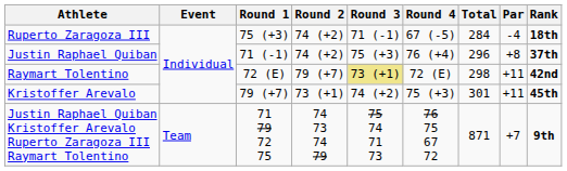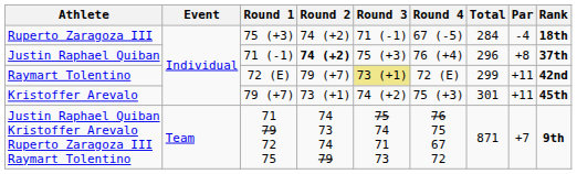 <table class=wikitable style="font-size:90%">
 <tr>
 <th>Athlete</th>
 <th>Event</th>
 <th>Round 1</th>
 <th>Round 2</th>
 <th>Round 3</th>
 <th>Round 4</th>
 <th>Total</th>
 <th>Par</th>
 <th>Rank</th>
 </tr>
 <tr>
 <td><a href='#'>Ruperto Zaragoza III</a></td>
 <td rowspan=4><a href='#'>Individual</a></td>
 <td align=center>75 (+3)</td>
 <td align=center>74 (+2)</td>
 <td align=center>71 (-1)</td>
 <td align=center>67 (-5)</td>
 <td align=center>284</td>
 <td align=center>-4</td>
 <td align=center><strong>18th</strong></td>
 </tr>
 <tr>
 <td><a href='#'>Justin Raphael Quiban</a></td>
 <td align=center>71 (-1)</td>
-<td align=center>74 (+2)</td>
+<td align=center><strong>74 (+2)</strong></td>
 <td align=center>75 (+3)</td>
 <td align=center>76 (+4)</td>
 <td align=center>296</td>
 <td align=center>+8</td>
 <td align=center><strong>37th</strong></td>
 </tr>
 <tr>
 <td><a href='#'>Raymart Tolentino</a></td>
 <td align=center>72 (E)</td>
 <td align=center>79 (+7)</td>
 <td align=center style="background: khaki;">73 (+1)</td>
 <td align=center>72 (E)</td>
-<td align=center>298</td>
+<td align=center>299</td>
 <td align=center>+11</td>
 <td align=center><strong>42nd</strong></td>
 </tr>
 <tr>
 <td><a href='#'>Kristoffer Arevalo</a></td>
 <td align=center>79 (+7)</td>
 <td align=center>73 (+1)</td>
 <td align=center>74 (+2)</td>
 <td align=center>75 (+3)</td>
 <td align=center>301</td>
 <td align=center>+11</td>
 <td align=center><strong>45th</strong></td>
 </tr>
 <tr>
 <td><a href='#'>Justin Raphael Quiban</a><br><a href='#'>Kristoffer Arevalo</a><br><a href='#'>Ruperto Zaragoza III</a><br><a href='#'>Raymart Tolentino</a></td>
 <td><a href='#'>Team</a></td>
 <td align=center>71 <br> <s>79</s> <br> 72 <br>75</td>
 <td align=center>74 <br> 73 <br> 74 <br> <s>79</s></td>
 <td align=center><s>75</s> <br> 74 <br> 71 <br>73</td>
 <td align=center><s>76</s> <br> 75 <br> 67 <br>72</td>
 <td align=center>871</td>
 <td align=center>+7</td>
 <td align=center><strong>9th</strong></td>
 </tr>
 </table>
